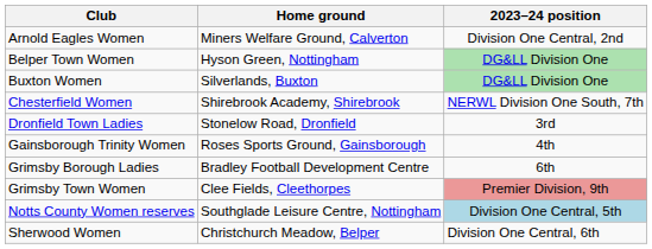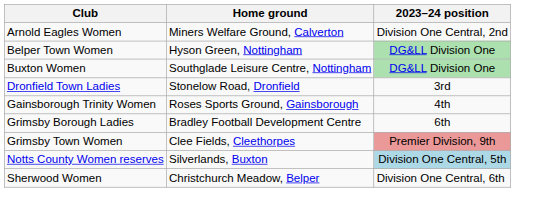 <table class="wikitable" border="1">
 <tr>
 <th>Club</th>
 <th>Home ground</th>
 <th>2023–24 position</th>
 </tr>
 <tr>
 <td>Arnold Eagles Women</td>
 <td>Miners Welfare Ground, <a href='#'>Calverton</a></td>
 <td style="text-align:center;">Division One Central, 2nd</td>
 </tr>
 <tr>
 <td>Belper Town Women</td>
 <td>Hyson Green, <a href='#'>Nottingham</a></td>
 <td style="text-align:center;" bgcolor="#ACE1AF"><a href='#'>DG&LL</a> Division One</td>
 </tr>
 <tr>
 <td>Buxton Women</td>
-<td>Silverlands, <a href='#'>Buxton</a></td>
+<td>Southglade Leisure Centre, <a href='#'>Nottingham</a></td>
 <td style="text-align:center;" bgcolor="#ACE1AF"><a href='#'>DG&LL</a> Division One</td>
-</tr>
-<tr>
-<td><a href='#'>Chesterfield Women</a></td>
-<td>Shirebrook Academy, <a href='#'>Shirebrook</a></td>
-<td style="text-align:center;"><a href='#'>NERWL</a> Division One South, 7th</td>
 </tr>
 <tr>
 <td><a href='#'>Dronfield Town Ladies</a></td>
 <td>Stonelow Road, <a href='#'>Dronfield</a></td>
 <td style="text-align:center;">3rd</td>
 </tr>
 <tr>
 <td>Gainsborough Trinity Women</td>
 <td>Roses Sports Ground, <a href='#'>Gainsborough</a></td>
 <td style="text-align:center;">4th</td>
 </tr>
 <tr>
 <td>Grimsby Borough Ladies</td>
 <td>Bradley Football Development Centre</td>
 <td style="text-align:center;">6th</td>
 </tr>
 <tr>
 <td>Grimsby Town Women</td>
 <td>Clee Fields, <a href='#'>Cleethorpes</a></td>
 <td style="text-align:center;" bgcolor="#EB9898">Premier Division, 9th</td>
 </tr>
 <tr>
 <td><a href='#'>Notts County Women reserves</a></td>
-<td>Southglade Leisure Centre, <a href='#'>Nottingham</a></td>
+<td>Silverlands, <a href='#'>Buxton</a></td>
 <td style="background: lightblue; text-align:center;">Division One Central, 5th</td>
 </tr>
 <tr>
 <td>Sherwood Women</td>
 <td>Christchurch Meadow, <a href='#'>Belper</a></td>
 <td>Division One Central, 6th</td>
 </tr>
 </table>
